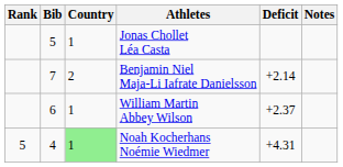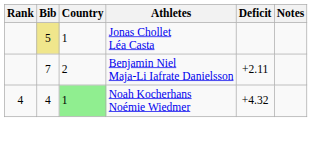 <table class="wikitable" style="text-align:center;">
 <tr>
 <th>Rank</th>
 <th>Bib</th>
 <th>Country</th>
 <th>Athletes</th>
 <th>Deficit</th>
 <th>Notes</th>
 </tr>
 <tr>
 <td></td>
-<td>5</td>
+<td style="background: khaki;">5</td>
 <td align=left> 1</td>
 <td align=left><a href='#'>Jonas Chollet</a><br><a href='#'>Léa Casta</a></td>
 <td></td>
 <td></td>
 </tr>
 <tr>
 <td></td>
 <td>7</td>
 <td align=left> 2</td>
 <td align=left><a href='#'>Benjamin Niel</a><br><a href='#'>Maja-Li Iafrate Danielsson</a></td>
-<td>+2.14</td>
+<td>+2.11</td>
 <td></td>
 </tr>
 <tr>
-<td></td>
-<td>6</td>
-<td align=left> 1</td>
-<td align=left><a href='#'>William Martin</a><br><a href='#'>Abbey Wilson</a></td>
-<td>+2.37</td>
-<td></td>
-</tr>
-<tr>
-<td>5</td>
+<td>4</td>
 <td>4</td>
 <td align=left style="background: lightgreen;"> 1</td>
 <td align=left><a href='#'>Noah Kocherhans</a><br><a href='#'>Noémie Wiedmer</a></td>
-<td>+4.31</td>
+<td>+4.32</td>
 <td></td>
 </tr>
 </table>
